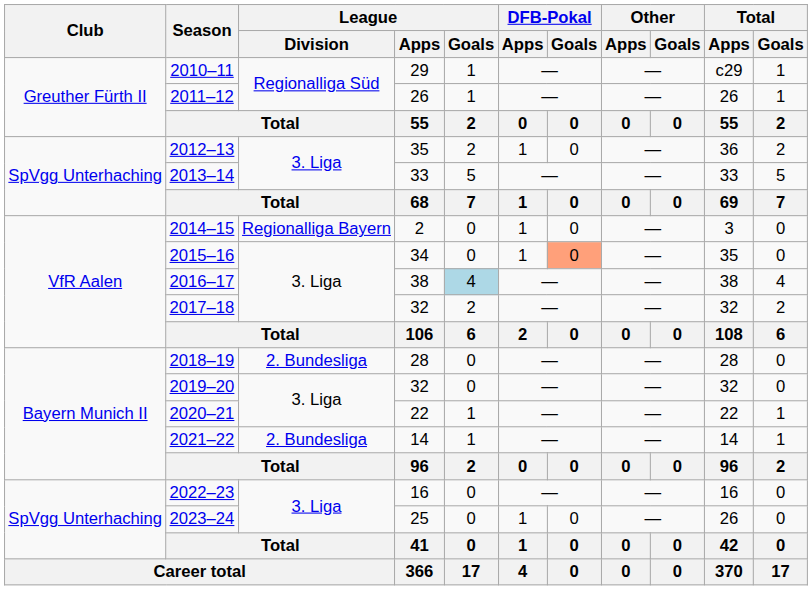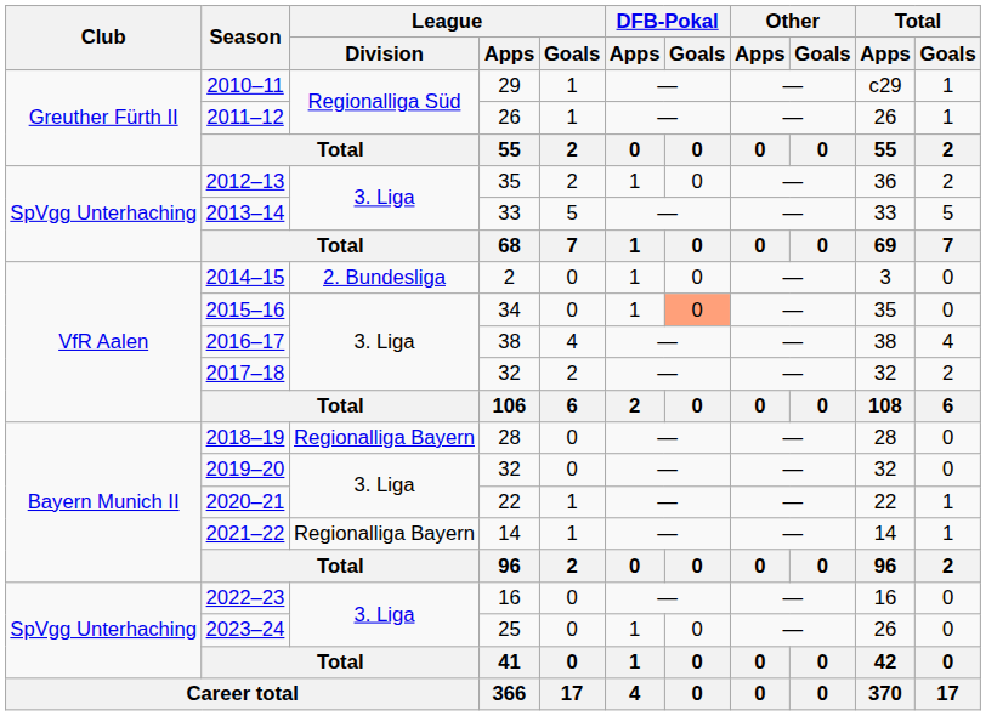 <table class="wikitable" style="text-align: center">
 <tr>
 <th rowspan="2">Club</th>
 <th rowspan="2">Season</th>
 <th colspan="3">League</th>
 <th colspan="2"><a href='#'>DFB-Pokal</a></th>
 <th colspan="2">Other</th>
 <th colspan="2">Total</th>
 </tr>
 <tr>
 <th>Division</th>
 <th>Apps</th>
 <th>Goals</th>
 <th>Apps</th>
 <th>Goals</th>
 <th>Apps</th>
 <th>Goals</th>
 <th>Apps</th>
 <th>Goals</th>
 </tr>
 <tr>
 <td rowspan="3"><a href='#'>Greuther Fürth II</a></td>
 <td><a href='#'>2010–11</a></td>
 <td rowspan="2"><a href='#'>Regionalliga Süd</a></td>
 <td>29</td>
 <td>1</td>
 <td colspan="2">—</td>
 <td colspan="2">—</td>
 <td>c29</td>
 <td>1</td>
 </tr>
 <tr>
 <td><a href='#'>2011–12</a></td>
 <td>26</td>
 <td>1</td>
 <td colspan="2">—</td>
 <td colspan="2">—</td>
 <td>26</td>
 <td>1</td>
 </tr>
 <tr>
 <th colspan="2">Total</th>
 <th>55</th>
 <th>2</th>
 <th>0</th>
 <th>0</th>
 <th>0</th>
 <th>0</th>
 <th>55</th>
 <th>2</th>
 </tr>
 <tr>
 <td rowspan="3"><a href='#'>SpVgg Unterhaching</a></td>
 <td><a href='#'>2012–13</a></td>
 <td rowspan="2"><a href='#'>3. Liga</a></td>
 <td>35</td>
 <td>2</td>
 <td>1</td>
 <td>0</td>
 <td colspan="2">—</td>
 <td>36</td>
 <td>2</td>
 </tr>
 <tr>
 <td><a href='#'>2013–14</a></td>
 <td>33</td>
 <td>5</td>
 <td colspan="2">—</td>
 <td colspan="2">—</td>
 <td>33</td>
 <td>5</td>
 </tr>
 <tr>
 <th colspan="2">Total</th>
 <th>68</th>
 <th>7</th>
 <th>1</th>
 <th>0</th>
 <th>0</th>
 <th>0</th>
 <th>69</th>
 <th>7</th>
 </tr>
 <tr>
 <td rowspan="5"><a href='#'>VfR Aalen</a></td>
 <td><a href='#'>2014–15</a></td>
-<td><a href='#'>Regionalliga Bayern</a></td>
+<td><a href='#'>2. Bundesliga</a></td>
 <td>2</td>
 <td>0</td>
 <td>1</td>
 <td>0</td>
 <td colspan="2">—</td>
 <td>3</td>
 <td>0</td>
 </tr>
 <tr>
 <td><a href='#'>2015–16</a></td>
 <td rowspan="3">3. Liga</td>
 <td>34</td>
 <td>0</td>
 <td>1</td>
 <td style="background: lightsalmon;">0</td>
 <td colspan="2">—</td>
 <td>35</td>
 <td>0</td>
 </tr>
 <tr>
 <td><a href='#'>2016–17</a></td>
 <td>38</td>
-<td style="background: lightblue;">4</td>
+<td>4</td>
 <td colspan="2">—</td>
 <td colspan="2">—</td>
 <td>38</td>
 <td>4</td>
 </tr>
 <tr>
 <td><a href='#'>2017–18</a></td>
 <td>32</td>
 <td>2</td>
 <td colspan="2">—</td>
 <td colspan="2">—</td>
 <td>32</td>
 <td>2</td>
 </tr>
 <tr>
 <th colspan="2">Total</th>
 <th>106</th>
 <th>6</th>
 <th>2</th>
 <th>0</th>
 <th>0</th>
 <th>0</th>
 <th>108</th>
 <th>6</th>
 </tr>
 <tr>
 <td rowspan="5"><a href='#'>Bayern Munich II</a></td>
 <td><a href='#'>2018–19</a></td>
-<td><a href='#'>2. Bundesliga</a></td>
+<td><a href='#'>Regionalliga Bayern</a></td>
 <td>28</td>
 <td>0</td>
 <td colspan="2">—</td>
 <td colspan="2">—</td>
 <td>28</td>
 <td>0</td>
 </tr>
 <tr>
 <td><a href='#'>2019–20</a></td>
 <td rowspan="2">3. Liga</td>
 <td>32</td>
 <td>0</td>
 <td colspan="2">—</td>
 <td colspan="2">—</td>
 <td>32</td>
 <td>0</td>
 </tr>
 <tr>
 <td><a href='#'>2020–21</a></td>
 <td>22</td>
 <td>1</td>
 <td colspan="2">—</td>
 <td colspan="2">—</td>
 <td>22</td>
 <td>1</td>
 </tr>
 <tr>
 <td><a href='#'>2021–22</a></td>
-<td><a href='#'>2. Bundesliga</a></td>
+<td>Regionalliga Bayern</td>
 <td>14</td>
 <td>1</td>
 <td colspan="2">—</td>
 <td colspan="2">—</td>
 <td>14</td>
 <td>1</td>
 </tr>
 <tr>
 <th colspan="2">Total</th>
 <th>96</th>
 <th>2</th>
 <th>0</th>
 <th>0</th>
 <th>0</th>
 <th>0</th>
 <th>96</th>
 <th>2</th>
 </tr>
 <tr>
 <td rowspan="3"><a href='#'>SpVgg Unterhaching</a></td>
 <td><a href='#'>2022–23</a></td>
 <td rowspan="2"><a href='#'>3. Liga</a></td>
 <td>16</td>
 <td>0</td>
 <td colspan="2">—</td>
 <td colspan="2">—</td>
 <td>16</td>
 <td>0</td>
 </tr>
 <tr>
 <td><a href='#'>2023–24</a></td>
 <td>25</td>
 <td>0</td>
 <td>1</td>
 <td>0</td>
 <td colspan="2">—</td>
 <td>26</td>
 <td>0</td>
 </tr>
 <tr>
 <th colspan="2">Total</th>
 <th>41</th>
 <th>0</th>
 <th>1</th>
 <th>0</th>
 <th>0</th>
 <th>0</th>
 <th>42</th>
 <th>0</th>
 </tr>
 <tr>
 <th colspan="3">Career total</th>
 <th>366</th>
 <th>17</th>
 <th>4</th>
 <th>0</th>
 <th>0</th>
 <th>0</th>
 <th>370</th>
 <th>17</th>
 </tr>
 </table>
